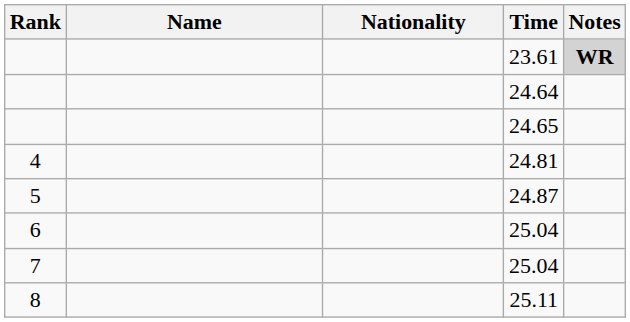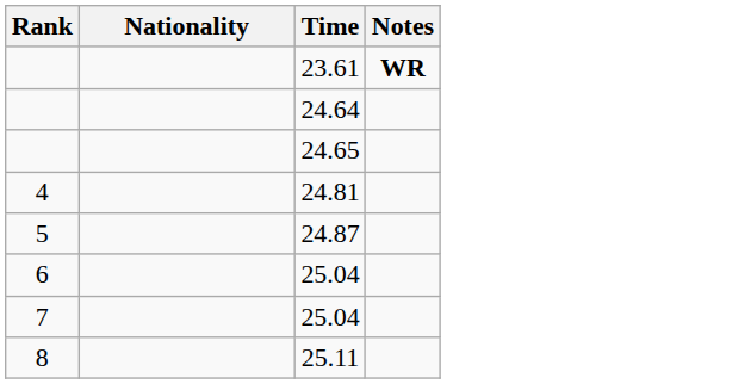 <table class="wikitable sortable" style="text-align:center">
 <tr>
 <th>Rank</th>
-<th style="width:180px">Name</th>
 <th style="width:125px">Nationality</th>
 <th>Time</th>
 <th>Notes</th>
 </tr>
 <tr>
 <td></td>
 <td style="text-align:left;"></td>
-<td style="text-align:left;"></td>
 <td>23.61</td>
-<td style="background: lightgrey;"><strong>WR</strong></td>
+<td><strong>WR</strong></td>
 </tr>
 <tr>
 <td></td>
-<td style="text-align:left;"></td>
 <td style="text-align:left;"></td>
 <td>24.64</td>
 <td></td>
 </tr>
 <tr>
 <td></td>
 <td style="text-align:left;"></td>
-<td style="text-align:left;"></td>
 <td>24.65</td>
 <td></td>
 </tr>
 <tr>
 <td>4</td>
-<td style="text-align:left;"></td>
 <td style="text-align:left;"></td>
 <td>24.81</td>
 <td></td>
 </tr>
 <tr>
 <td>5</td>
 <td style="text-align:left;"></td>
-<td style="text-align:left;"></td>
 <td>24.87</td>
 <td></td>
 </tr>
 <tr>
 <td>6</td>
-<td style="text-align:left;"></td>
 <td style="text-align:left;"></td>
 <td>25.04</td>
 <td></td>
 </tr>
 <tr>
 <td>7</td>
 <td style="text-align:left;"></td>
-<td style="text-align:left;"></td>
 <td>25.04</td>
 <td></td>
 </tr>
 <tr>
 <td>8</td>
 <td style="text-align:left;"></td>
-<td style="text-align:left;"></td>
 <td>25.11</td>
 <td></td>
 </tr>
 </table>
